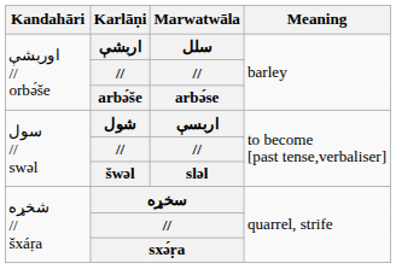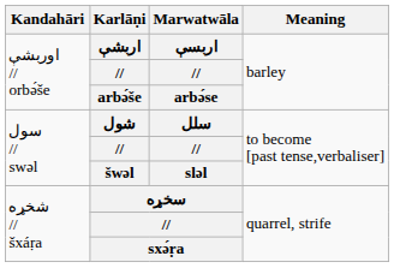 <table class="wikitable" align="center">
 <tr>
 <th style="padding:5px;">Kandahāri</th>
 <th align="center">Karlāṇi</th>
 <th>Marwatwāla</th>
 <th>Meaning</th>
 </tr>
 <tr>
 <td rowspan="3">اوربشې<br>//<br>orbә́še</td>
 <th>اربشې</th>
-<th>سلل</th>
+<th>اربسې</th>
 <td rowspan="3">barley</td>
 </tr>
 <tr>
 <th align="center">//</th>
 <th>//</th>
 </tr>
 <tr>
 <th>arbә́še</th>
 <th>arbә́se</th>
 </tr>
 <tr>
 <td rowspan="3" align="left">سول<br>//<br>swəl</td>
 <th align="center">شول</th>
-<th>اربسې</th>
+<th>سلل</th>
 <td rowspan="3">to become<br>[past tense,verbaliser]</td>
 </tr>
 <tr>
 <th>//</th>
 <th>//</th>
 </tr>
 <tr>
 <th>šwәl</th>
 <th>sləl</th>
 </tr>
 <tr>
 <td rowspan="3" align="left">شخړه<br>//<br>šxáṛa</td>
 <th colspan="2" align="center">سخړه</th>
 <td rowspan="3">quarrel, strife</td>
 </tr>
 <tr>
 <th colspan="2" align="center">//</th>
 </tr>
 <tr>
 <th colspan="2">sxә́ṛa</th>
 </tr>
 </table>
